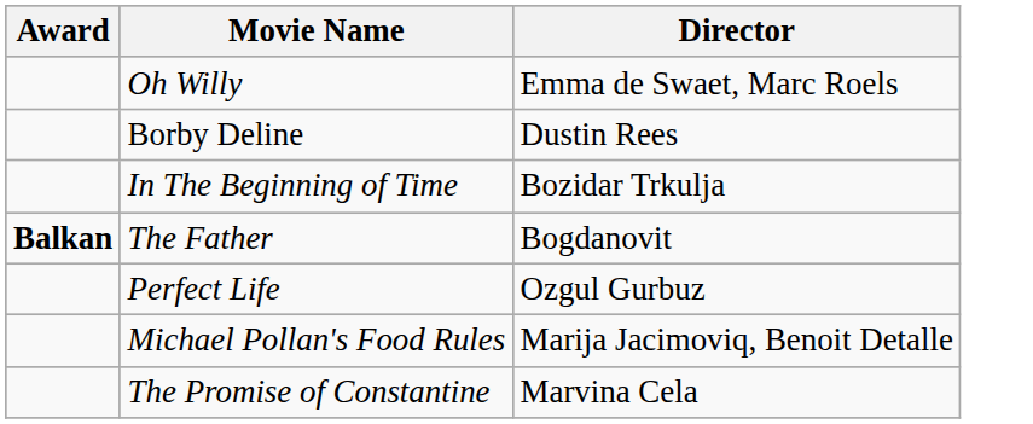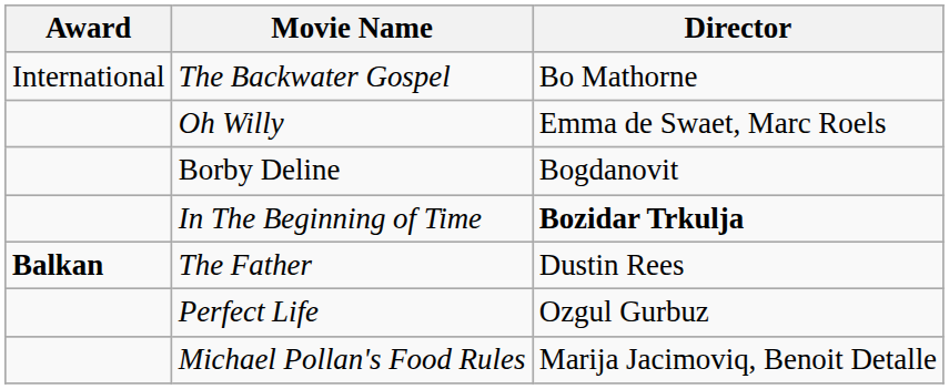 <table class="wikitable">
 <tr>
 <th>Award</th>
 <th>Movie Name</th>
 <th>Director</th>
+</tr>
+<tr>
+<td>International</td>
+<td><em>The Backwater Gospel</em></td>
+<td>Bo Mathorne</td>
 </tr>
 <tr>
 <td></td>
 <td><em>Oh Willy</em></td>
 <td>Emma de Swaet, Marc Roels</td>
 </tr>
 <tr>
 <td></td>
 <td>Borby Deline</td>
-<td>Dustin Rees</td>
+<td>Bogdanovit</td>
 </tr>
 <tr>
 <td></td>
 <td><em>In The Beginning of Time</em></td>
-<td>Bozidar Trkulja</td>
+<td><strong>Bozidar Trkulja</strong></td>
 </tr>
 <tr>
 <td><strong>Balkan</strong></td>
 <td><em>The Father</em></td>
-<td>Bogdanovit</td>
+<td>Dustin Rees</td>
 </tr>
 <tr>
 <td></td>
 <td><em>Perfect Life</em></td>
 <td>Ozgul Gurbuz</td>
 </tr>
 <tr>
 <td></td>
 <td><em>Michael Pollan's Food Rules</em></td>
 <td>Marija Jacimoviq, Benoit Detalle</td>
 </tr>
-<tr>
-<td></td>
-<td><em>The Promise of Constantine</em></td>
-<td>Marvina Cela</td>
-</tr>
 </table>
